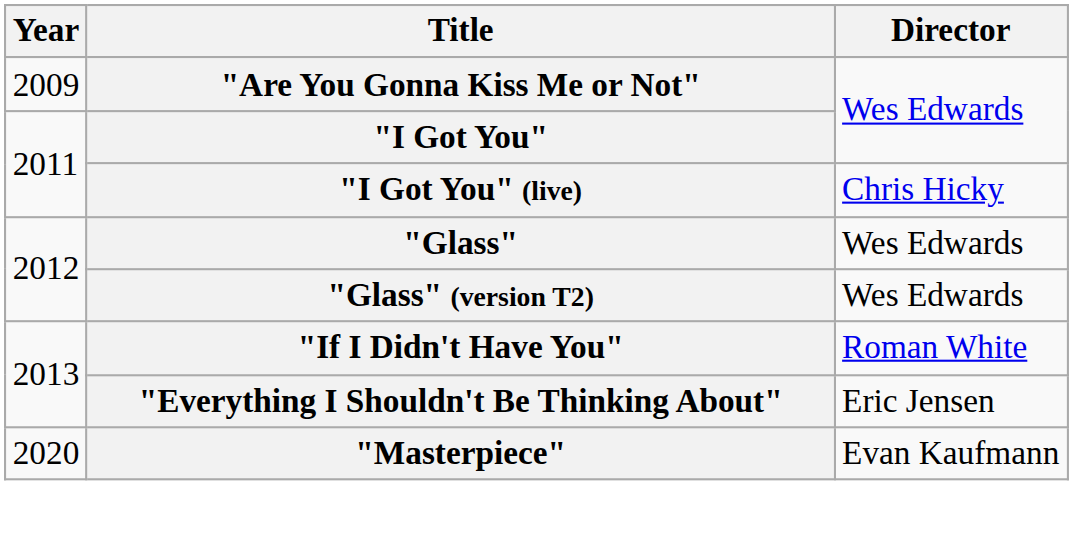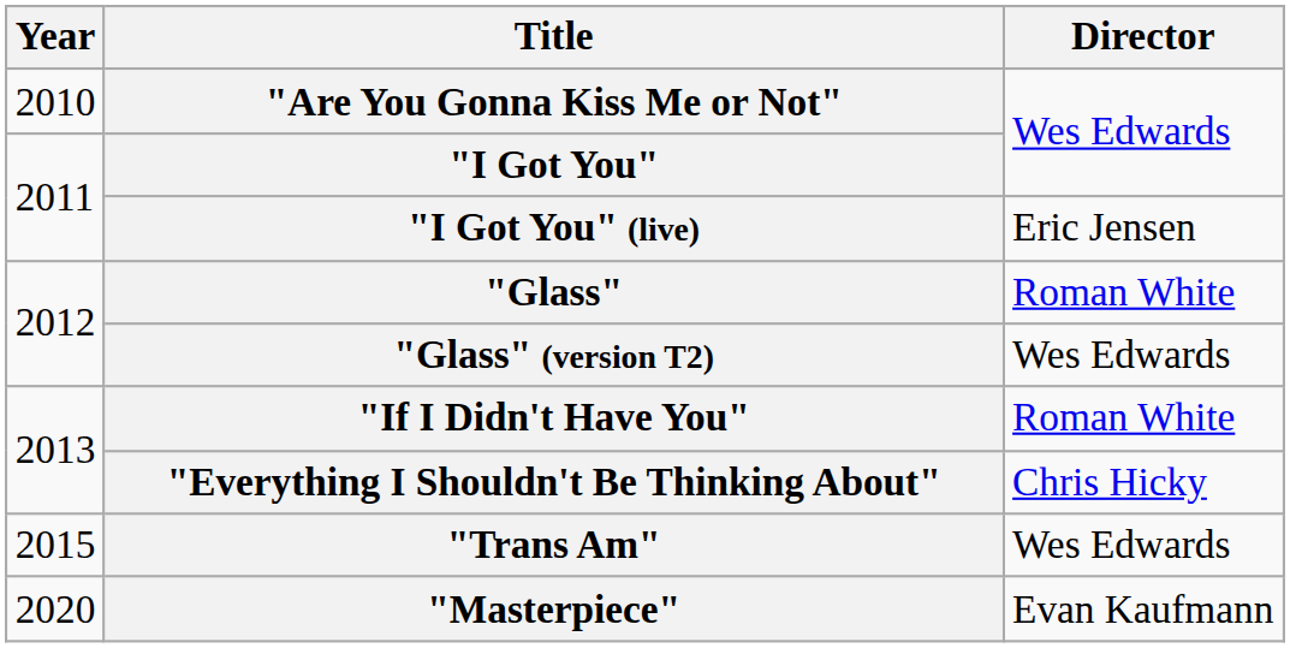 <table class="wikitable plainrowheaders">
 <tr>
 <th>Year</th>
 <th style="width:22em;">Title</th>
 <th>Director</th>
 </tr>
 <tr>
-<td>2009</td>
+<td>2010</td>
 <th scope="row">"Are You Gonna Kiss Me or Not"</th>
 <td rowspan="2"><a href='#'>Wes Edwards</a></td>
 </tr>
 <tr>
 <td rowspan="2">2011</td>
 <th scope="row">"I Got You"</th>
 </tr>
 <tr>
 <th scope="row">"I Got You" <small>(live)</small></th>
-<td><a href='#'>Chris Hicky</a></td>
+<td>Eric Jensen</td>
 </tr>
 <tr>
 <td rowspan="2">2012</td>
 <th scope="row">"Glass"</th>
-<td>Wes Edwards</td>
+<td><a href='#'>Roman White</a></td>
 </tr>
 <tr>
 <th scope="row">"Glass" <small>(version T2)</small></th>
 <td>Wes Edwards</td>
 </tr>
 <tr>
 <td rowspan="2">2013</td>
 <th scope="row">"If I Didn't Have You"</th>
 <td><a href='#'>Roman White</a></td>
 </tr>
 <tr>
 <th scope="row">"Everything I Shouldn't Be Thinking About"</th>
-<td>Eric Jensen</td>
+<td><a href='#'>Chris Hicky</a></td>
+</tr>
+<tr>
+<td>2015</td>
+<th scope="row">"Trans Am"</th>
+<td>Wes Edwards</td>
 </tr>
 <tr>
 <td>2020</td>
 <th scope="row">"Masterpiece"</th>
 <td>Evan Kaufmann</td>
 </tr>
 </table>
